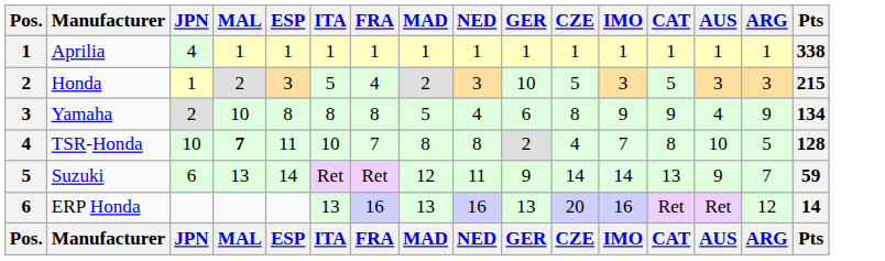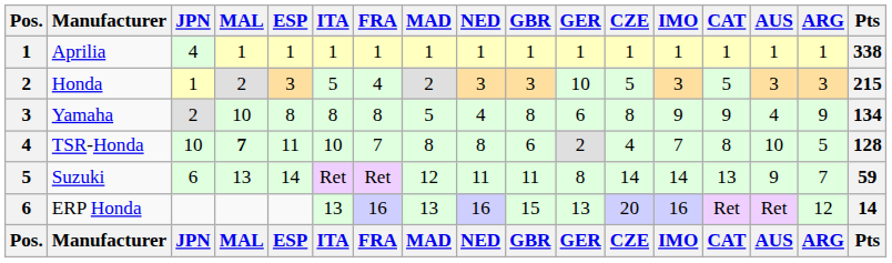 <table class="wikitable" style="font-size: 85%; text-align:center">
 <tr valign="top">
 <th valign="middle">Pos.</th>
 <th valign="middle">Manufacturer</th>
 <th><a href='#'>JPN</a><br></th>
 <th><a href='#'>MAL</a><br></th>
 <th><a href='#'>ESP</a><br></th>
 <th><a href='#'>ITA</a><br></th>
 <th><a href='#'>FRA</a><br></th>
 <th><a href='#'>MAD</a><br></th>
 <th><a href='#'>NED</a><br></th>
+<th><a href='#'>GBR</a><br></th>
 <th><a href='#'>GER</a><br></th>
 <th><a href='#'>CZE</a><br></th>
 <th><a href='#'>IMO</a><br></th>
 <th><a href='#'>CAT</a><br></th>
 <th><a href='#'>AUS</a><br></th>
 <th><a href='#'>ARG</a><br></th>
 <th valign="middle">Pts</th>
 </tr>
 <tr>
 <th>1</th>
 <td align="left"> <a href='#'>Aprilia</a></td>
 <td style="background:#dfffdf;">4</td>
 <td style="background:#ffffbf;">1</td>
 <td style="background:#ffffbf;">1</td>
 <td style="background:#ffffbf;">1</td>
 <td style="background:#ffffbf;">1</td>
 <td style="background:#ffffbf;">1</td>
 <td style="background:#ffffbf;">1</td>
 <td style="background:#ffffbf;">1</td>
 <td style="background:#ffffbf;">1</td>
 <td style="background:#ffffbf;">1</td>
 <td style="background:#ffffbf;">1</td>
 <td style="background:#ffffbf;">1</td>
 <td style="background:#ffffbf;">1</td>
+<td style="background:#ffffbf;">1</td>
 <th>338</th>
 </tr>
 <tr>
 <th>2</th>
 <td align="left"> <a href='#'>Honda</a></td>
 <td style="background:#ffffbf;">1</td>
 <td style="background:#dfdfdf;">2</td>
 <td style="background:#ffdf9f;">3</td>
 <td style="background:#dfffdf;">5</td>
 <td style="background:#dfffdf;">4</td>
 <td style="background:#dfdfdf;">2</td>
+<td style="background:#ffdf9f;">3</td>
 <td style="background:#ffdf9f;">3</td>
 <td style="background:#dfffdf;">10</td>
 <td style="background:#dfffdf;">5</td>
 <td style="background:#ffdf9f;">3</td>
 <td style="background:#dfffdf;">5</td>
 <td style="background:#ffdf9f;">3</td>
 <td style="background:#ffdf9f;">3</td>
 <th>215</th>
 </tr>
 <tr>
 <th>3</th>
 <td align="left"> <a href='#'>Yamaha</a></td>
 <td style="background:#dfdfdf;">2</td>
 <td style="background:#dfffdf;">10</td>
 <td style="background:#dfffdf;">8</td>
 <td style="background:#dfffdf;">8</td>
 <td style="background:#dfffdf;">8</td>
 <td style="background:#dfffdf;">5</td>
 <td style="background:#dfffdf;">4</td>
+<td style="background:#dfffdf;">8</td>
 <td style="background:#dfffdf;">6</td>
 <td style="background:#dfffdf;">8</td>
 <td style="background:#dfffdf;">9</td>
 <td style="background:#dfffdf;">9</td>
 <td style="background:#dfffdf;">4</td>
 <td style="background:#dfffdf;">9</td>
 <th>134</th>
 </tr>
 <tr>
 <th>4</th>
 <td align="left"> <a href='#'>TSR</a>-<a href='#'>Honda</a></td>
 <td style="background:#dfffdf;">10</td>
 <td style="background:#dfffdf;"><strong>7</strong></td>
 <td style="background:#dfffdf;">11</td>
 <td style="background:#dfffdf;">10</td>
 <td style="background:#dfffdf;">7</td>
 <td style="background:#dfffdf;">8</td>
 <td style="background:#dfffdf;">8</td>
+<td style="background:#dfffdf;">6</td>
 <td style="background:#dfdfdf;">2</td>
 <td style="background:#dfffdf;">4</td>
 <td style="background:#dfffdf;">7</td>
 <td style="background:#dfffdf;">8</td>
 <td style="background:#dfffdf;">10</td>
 <td style="background:#dfffdf;">5</td>
 <th>128</th>
 </tr>
 <tr>
 <th>5</th>
 <td align="left"> <a href='#'>Suzuki</a></td>
 <td style="background:#dfffdf;">6</td>
 <td style="background:#dfffdf;">13</td>
 <td style="background:#dfffdf;">14</td>
 <td style="background:#efcfff;">Ret</td>
 <td style="background:#efcfff;">Ret</td>
 <td style="background:#dfffdf;">12</td>
 <td style="background:#dfffdf;">11</td>
-<td style="background:#dfffdf;">9</td>
+<td style="background:#dfffdf;">11</td>
+<td style="background:#dfffdf;">8</td>
 <td style="background:#dfffdf;">14</td>
 <td style="background:#dfffdf;">14</td>
 <td style="background:#dfffdf;">13</td>
 <td style="background:#dfffdf;">9</td>
 <td style="background:#dfffdf;">7</td>
 <th>59</th>
 </tr>
 <tr>
 <th>6</th>
 <td align="left"> ERP <a href='#'>Honda</a></td>
 <td></td>
 <td></td>
 <td></td>
 <td style="background:#dfffdf;">13</td>
 <td style="background:#cfcfff;">16</td>
 <td style="background:#dfffdf;">13</td>
 <td style="background:#cfcfff;">16</td>
+<td style="background:#dfffdf;">15</td>
 <td style="background:#dfffdf;">13</td>
 <td style="background:#cfcfff;">20</td>
 <td style="background:#cfcfff;">16</td>
 <td style="background:#efcfff;">Ret</td>
 <td style="background:#efcfff;">Ret</td>
 <td style="background:#dfffdf;">12</td>
 <th>14</th>
 </tr>
 <tr valign="top">
 <th valign="middle">Pos.</th>
 <th valign="middle">Manufacturer</th>
 <th><a href='#'>JPN</a><br></th>
 <th><a href='#'>MAL</a><br></th>
 <th><a href='#'>ESP</a><br></th>
 <th><a href='#'>ITA</a><br></th>
 <th><a href='#'>FRA</a><br></th>
 <th><a href='#'>MAD</a><br></th>
 <th><a href='#'>NED</a><br></th>
+<th><a href='#'>GBR</a><br></th>
 <th><a href='#'>GER</a><br></th>
 <th><a href='#'>CZE</a><br></th>
 <th><a href='#'>IMO</a><br></th>
 <th><a href='#'>CAT</a><br></th>
 <th><a href='#'>AUS</a><br></th>
 <th><a href='#'>ARG</a><br></th>
 <th valign="middle">Pts</th>
 </tr>
 </table>
